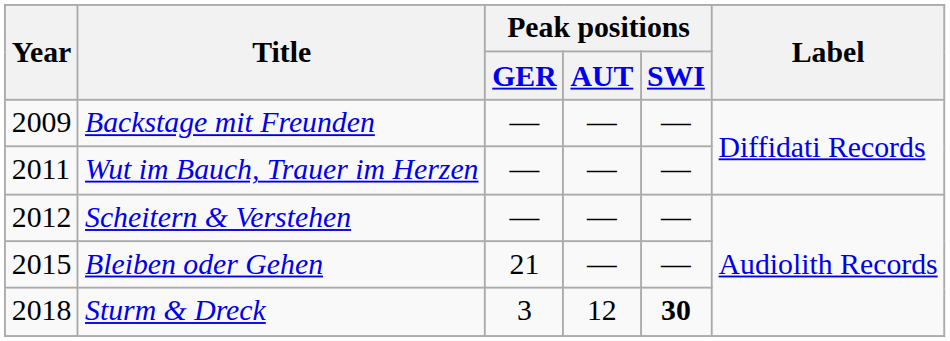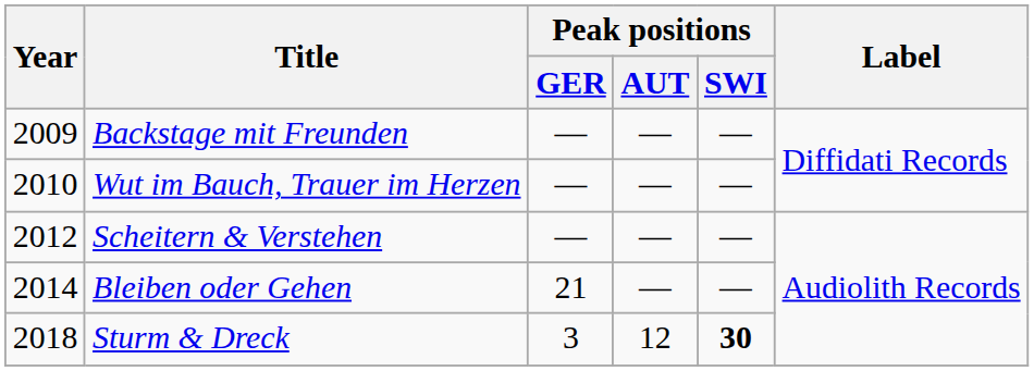 <table class="wikitable">
 <tr>
 <th rowspan="2">Year</th>
 <th rowspan="2">Title</th>
 <th colspan="3">Peak positions</th>
 <th rowspan="2">Label</th>
 </tr>
 <tr>
 <th width="30"><a href='#'>GER</a></th>
 <th width="30"><a href='#'>AUT</a></th>
 <th width="30"><a href='#'>SWI</a></th>
 </tr>
 <tr>
 <td>2009</td>
 <td><em><a href='#'>Backstage mit Freunden</a></em></td>
 <td align="center">—</td>
 <td align="center">—</td>
 <td align="center">—</td>
 <td rowspan="2"><a href='#'>Diffidati Records</a></td>
 </tr>
 <tr>
-<td>2011</td>
+<td>2010</td>
 <td><em><a href='#'>Wut im Bauch, Trauer im Herzen</a></em></td>
 <td align="center">—</td>
 <td align="center">—</td>
 <td align="center">—</td>
 </tr>
 <tr>
 <td>2012</td>
 <td><em><a href='#'>Scheitern & Verstehen</a></em></td>
 <td align="center">—</td>
 <td align="center">—</td>
 <td align="center">—</td>
 <td rowspan="3"><a href='#'>Audiolith Records</a></td>
 </tr>
 <tr>
-<td>2015</td>
+<td>2014</td>
 <td><em><a href='#'>Bleiben oder Gehen</a></em></td>
 <td align="center">21</td>
 <td align="center">—</td>
 <td align="center">—</td>
 </tr>
 <tr>
 <td>2018</td>
 <td><em><a href='#'>Sturm & Dreck</a></em></td>
 <td align="center">3</td>
 <td align="center">12</td>
 <td align="center"><strong>30</strong></td>
 </tr>
 </table>
